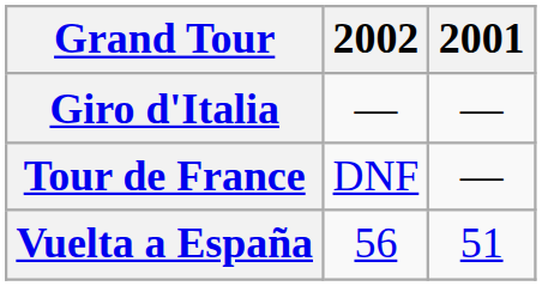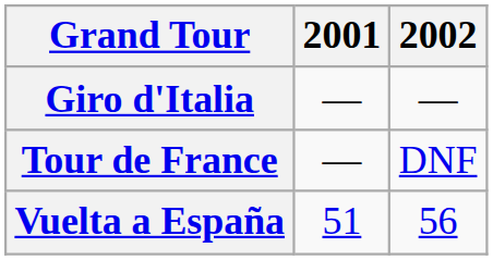 <table class="wikitable plainrowheaders">
 <tr>
 <th scope="col"><a href='#'>Grand Tour</a></th>
+<th scope="col">2001</th>
 <th scope="col">2002</th>
-<th scope="col">2001</th>
 </tr>
 <tr style="text-align:center;">
 <th scope="row"> <a href='#'>Giro d'Italia</a></th>
 <td>—</td>
 <td>—</td>
 </tr>
 <tr style="text-align:center;">
 <th scope="row"> <a href='#'>Tour de France</a></th>
+<td>—</td>
 <td><a href='#'>DNF</a></td>
-<td>—</td>
 </tr>
 <tr style="text-align:center;">
 <th scope="row"> <a href='#'>Vuelta a España</a></th>
+<td><a href='#'>51</a></td>
 <td><a href='#'>56</a></td>
-<td><a href='#'>51</a></td>
 </tr>
 </table>
